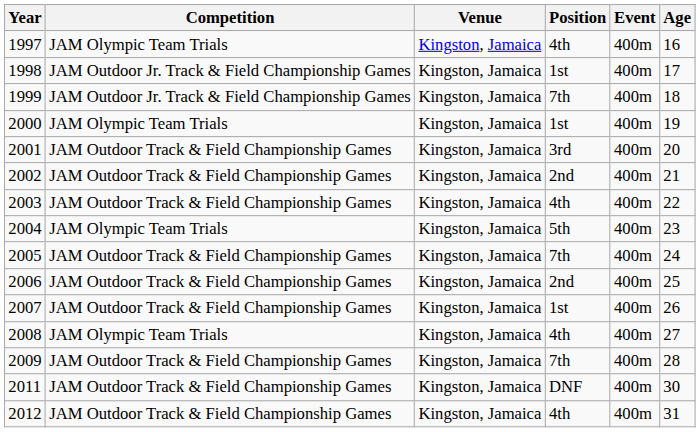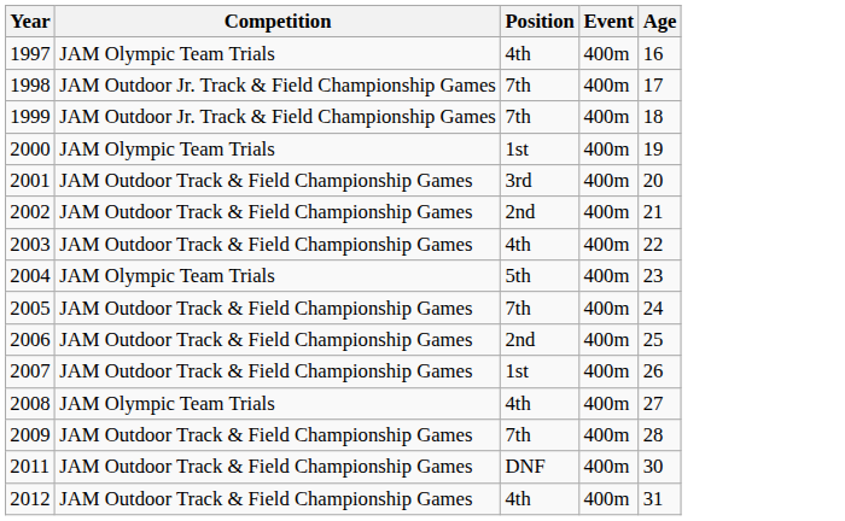 <table class="wikitable sortable">
 <tr>
 <th>Year</th>
 <th>Competition</th>
-<th>Venue</th>
 <th>Position</th>
 <th>Event</th>
 <th>Age</th>
 </tr>
 <tr>
 <td>1997</td>
 <td>JAM Olympic Team Trials</td>
-<td><a href='#'>Kingston</a>, <a href='#'>Jamaica</a></td>
 <td>4th</td>
 <td>400m</td>
 <td>16</td>
 </tr>
 <tr>
 <td>1998</td>
 <td>JAM Outdoor Jr. Track & Field Championship Games</td>
-<td>Kingston, Jamaica</td>
-<td>1st</td>
+<td>7th</td>
 <td>400m</td>
 <td>17</td>
 </tr>
 <tr>
 <td>1999</td>
 <td>JAM Outdoor Jr. Track & Field Championship Games</td>
-<td>Kingston, Jamaica</td>
 <td>7th</td>
 <td>400m</td>
 <td>18</td>
 </tr>
 <tr>
 <td>2000</td>
 <td>JAM Olympic Team Trials</td>
-<td>Kingston, Jamaica</td>
 <td>1st</td>
 <td>400m</td>
 <td>19</td>
 </tr>
 <tr>
 <td>2001</td>
 <td>JAM Outdoor Track & Field Championship Games</td>
-<td>Kingston, Jamaica</td>
 <td>3rd</td>
 <td>400m</td>
 <td>20</td>
 </tr>
 <tr>
 <td>2002</td>
 <td>JAM Outdoor Track & Field Championship Games</td>
-<td>Kingston, Jamaica</td>
 <td>2nd</td>
 <td>400m</td>
 <td>21</td>
 </tr>
 <tr>
 <td>2003</td>
 <td>JAM Outdoor Track & Field Championship Games</td>
-<td>Kingston, Jamaica</td>
 <td>4th</td>
 <td>400m</td>
 <td>22</td>
 </tr>
 <tr>
 <td>2004</td>
 <td>JAM Olympic Team Trials</td>
-<td>Kingston, Jamaica</td>
 <td>5th</td>
 <td>400m</td>
 <td>23</td>
 </tr>
 <tr>
 <td>2005</td>
 <td>JAM Outdoor Track & Field Championship Games</td>
-<td>Kingston, Jamaica</td>
 <td>7th</td>
 <td>400m</td>
 <td>24</td>
 </tr>
 <tr>
 <td>2006</td>
 <td>JAM Outdoor Track & Field Championship Games</td>
-<td>Kingston, Jamaica</td>
 <td>2nd</td>
 <td>400m</td>
 <td>25</td>
 </tr>
 <tr>
 <td>2007</td>
 <td>JAM Outdoor Track & Field Championship Games</td>
-<td>Kingston, Jamaica</td>
 <td>1st</td>
 <td>400m</td>
 <td>26</td>
 </tr>
 <tr>
 <td>2008</td>
 <td>JAM Olympic Team Trials</td>
-<td>Kingston, Jamaica</td>
 <td>4th</td>
 <td>400m</td>
 <td>27</td>
 </tr>
 <tr>
 <td>2009</td>
 <td>JAM Outdoor Track & Field Championship Games</td>
-<td>Kingston, Jamaica</td>
 <td>7th</td>
 <td>400m</td>
 <td>28</td>
 </tr>
 <tr>
 <td>2011</td>
 <td>JAM Outdoor Track & Field Championship Games</td>
-<td>Kingston, Jamaica</td>
 <td>DNF</td>
 <td>400m</td>
 <td>30</td>
 </tr>
 <tr>
 <td>2012</td>
 <td>JAM Outdoor Track & Field Championship Games</td>
-<td>Kingston, Jamaica</td>
 <td>4th</td>
 <td>400m</td>
 <td>31</td>
 </tr>
 </table>
